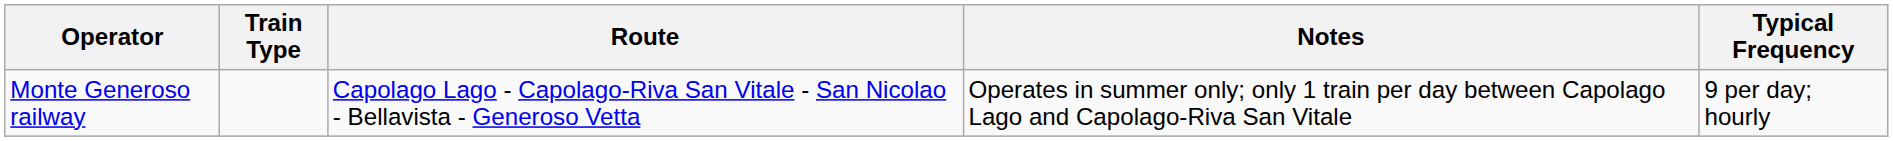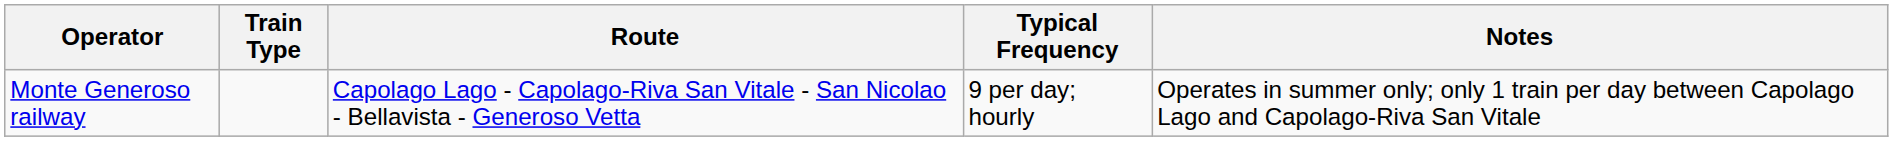 <table class="wikitable vatop">
 <tr>
 <th>Operator</th>
 <th>Train Type</th>
 <th>Route</th>
+<th>Typical Frequency</th>
 <th>Notes</th>
-<th>Typical Frequency</th>
 </tr>
 <tr>
 <td><a href='#'>Monte Generoso railway</a></td>
 <td></td>
 <td><a href='#'>Capolago Lago</a> - <a href='#'>Capolago-Riva San Vitale</a> - <a href='#'>San Nicolao</a> - Bellavista - <a href='#'>Generoso Vetta</a></td>
+<td>9 per day; hourly</td>
 <td>Operates in summer only; only 1 train per day between Capolago Lago and Capolago-Riva San Vitale</td>
-<td>9 per day; hourly</td>
 </tr>
 </table>
